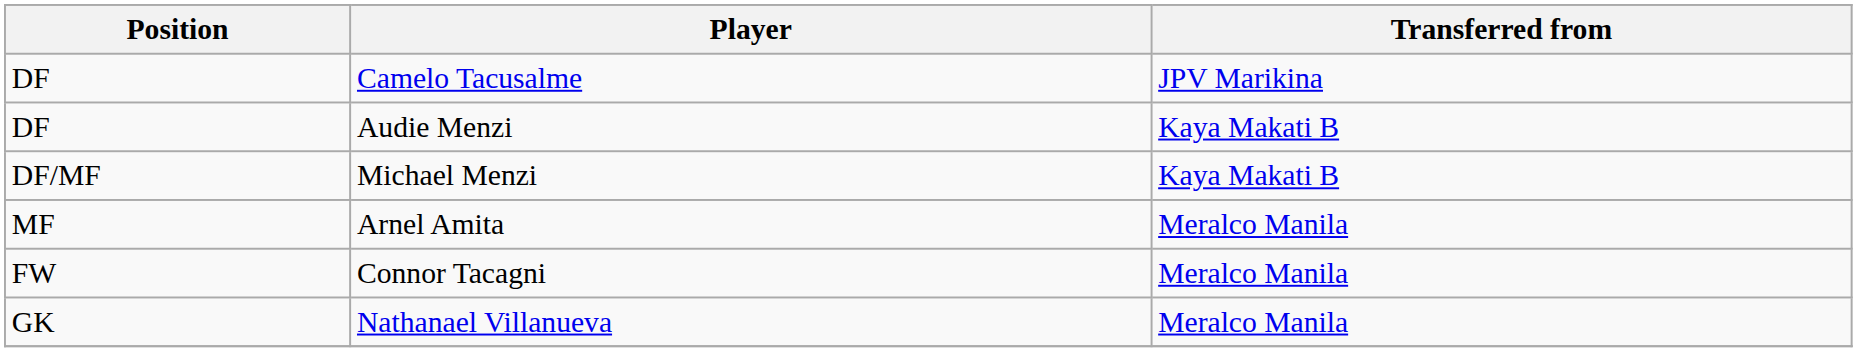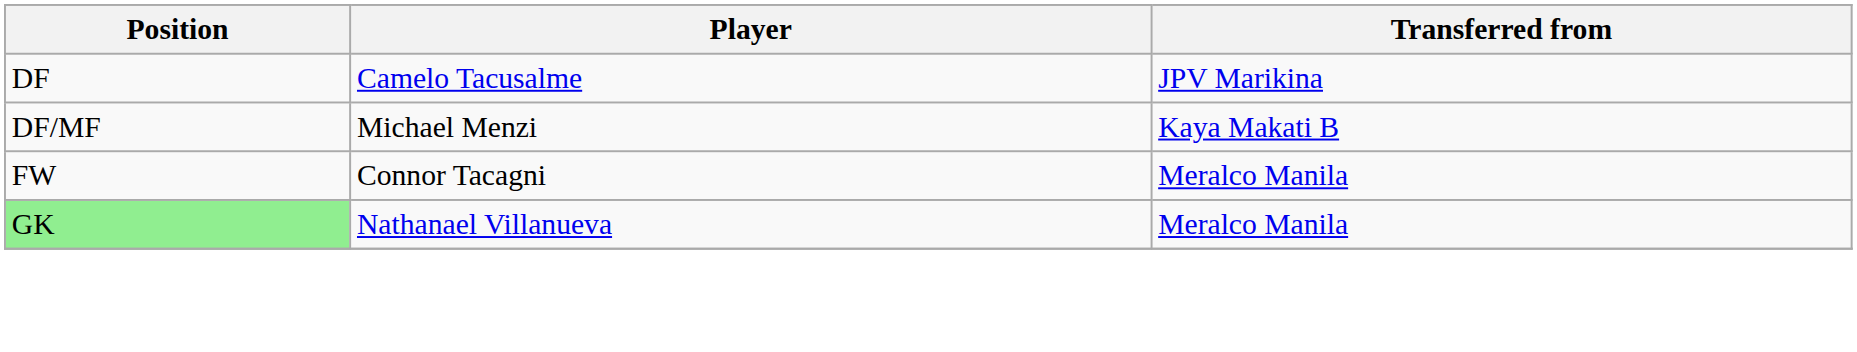 <table class="wikitable sortable" style="width:75%; text-align:center; font-size:95%; text-align:left;">
 <tr>
 <th><strong>Position</strong></th>
 <th><strong>Player</strong></th>
 <th><strong>Transferred from</strong></th>
 </tr>
 <tr>
 <td>DF</td>
 <td> <a href='#'>Camelo Tacusalme</a></td>
 <td> <a href='#'>JPV Marikina</a></td>
 </tr>
 <tr>
-<td>DF</td>
-<td> Audie Menzi</td>
-<td> <a href='#'>Kaya Makati B</a></td>
-</tr>
-<tr>
 <td>DF/MF</td>
 <td> Michael Menzi</td>
 <td> <a href='#'>Kaya Makati B</a></td>
-</tr>
-<tr>
-<td>MF</td>
-<td> Arnel Amita</td>
-<td> <a href='#'>Meralco Manila</a></td>
 </tr>
 <tr>
 <td>FW</td>
 <td> Connor Tacagni</td>
 <td> <a href='#'>Meralco Manila</a></td>
 </tr>
 <tr>
-<td>GK</td>
+<td style="background: lightgreen;">GK</td>
 <td> <a href='#'>Nathanael Villanueva</a></td>
 <td> <a href='#'>Meralco Manila</a></td>
 </tr>
 <tr>
 </tr>
 </table>
